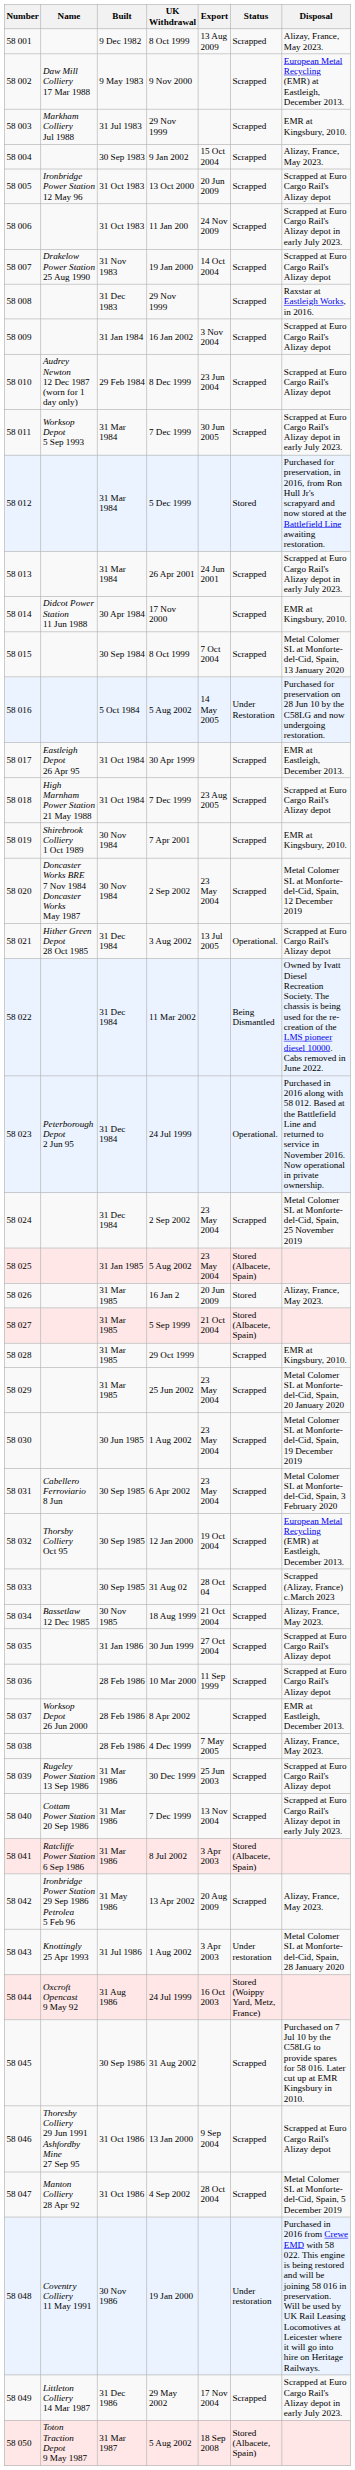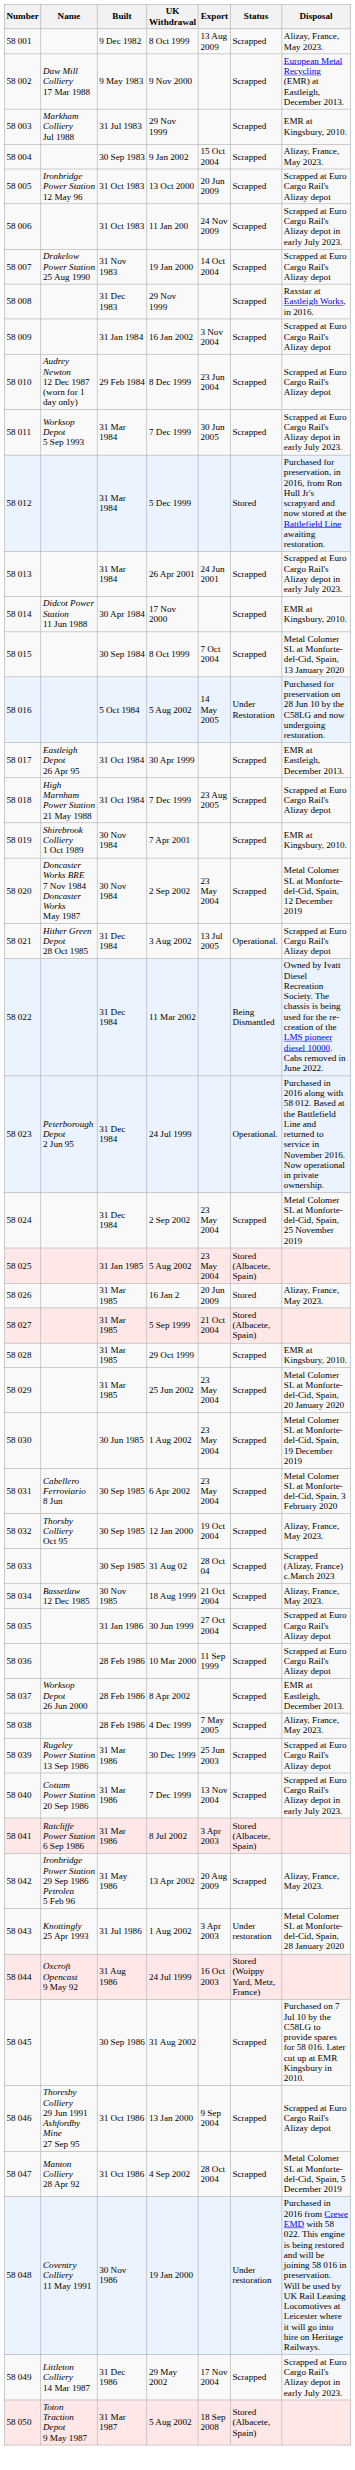 <table class="wikitable">
 <tr>
 <th>Number</th>
 <th>Name</th>
 <th>Built</th>
 <th>UK Withdrawal</th>
 <th>Export</th>
 <th>Status</th>
 <th>Disposal</th>
 </tr>
 <tr>
 <td>58 001</td>
 <td></td>
 <td style width= 80px>9 Dec 1982</td>
 <td>8 Oct 1999</td>
 <td>13 Aug 2009</td>
 <td>Scrapped</td>
 <td>Alizay, France, May 2023.</td>
 </tr>
 <tr>
 <td>58 002</td>
 <td><em>Daw Mill Colliery</em><br>17 Mar 1988</td>
 <td>9 May 1983</td>
 <td>9 Nov 2000</td>
 <td></td>
 <td>Scrapped</td>
 <td><a href='#'>European Metal Recycling</a> (EMR) at Eastleigh, December 2013.</td>
 </tr>
 <tr>
 <td>58 003</td>
 <td><em>Markham Colliery</em><br>Jul 1988</td>
 <td>31 Jul 1983</td>
 <td>29 Nov 1999</td>
 <td></td>
 <td>Scrapped</td>
 <td>EMR at Kingsbury, 2010.</td>
 </tr>
 <tr>
 <td>58 004</td>
 <td></td>
 <td>30 Sep 1983</td>
 <td>9 Jan 2002</td>
 <td>15 Oct 2004</td>
 <td>Scrapped</td>
 <td>Alizay, France, May 2023.</td>
 </tr>
 <tr>
 <td>58 005</td>
 <td><em>Ironbridge Power Station</em><br>12 May 96</td>
 <td>31 Oct 1983</td>
 <td>13 Oct 2000</td>
 <td>20 Jun 2009</td>
 <td>Scrapped</td>
 <td>Scrapped at Euro Cargo Rail's Alizay depot</td>
 </tr>
 <tr>
 <td>58 006</td>
 <td></td>
 <td>31 Oct 1983</td>
 <td>11 Jan 200</td>
 <td>24 Nov 2009</td>
 <td>Scrapped</td>
 <td>Scrapped at Euro Cargo Rail's Alizay depot in early July 2023.</td>
 </tr>
 <tr>
 <td>58 007</td>
 <td><em>Drakelow Power Station</em><br>25 Aug 1990</td>
 <td>31 Nov 1983</td>
 <td>19 Jan 2000</td>
 <td>14 Oct 2004</td>
 <td>Scrapped</td>
 <td>Scrapped at Euro Cargo Rail's Alizay depot</td>
 </tr>
 <tr>
 <td>58 008</td>
 <td></td>
 <td>31 Dec 1983</td>
 <td>29 Nov 1999</td>
 <td></td>
 <td>Scrapped</td>
 <td>Raxstar at <a href='#'>Eastleigh Works</a>, in 2016.</td>
 </tr>
 <tr>
 <td>58 009</td>
 <td></td>
 <td>31 Jan 1984</td>
 <td>16 Jan 2002</td>
 <td>3 Nov 2004</td>
 <td>Scrapped</td>
 <td>Scrapped at Euro Cargo Rail's Alizay depot</td>
 </tr>
 <tr>
 <td>58 010</td>
 <td><em>Audrey Newton</em><br>12 Dec 1987 (worn for 1 day only)</td>
 <td>29 Feb 1984</td>
 <td>8 Dec 1999</td>
 <td>23 Jun 2004</td>
 <td>Scrapped</td>
 <td>Scrapped at Euro Cargo Rail's Alizay depot</td>
 </tr>
 <tr>
 <td>58 011</td>
 <td><em>Worksop Depot</em><br>5 Sep 1993</td>
 <td>31 Mar 1984</td>
 <td>7 Dec 1999</td>
 <td>30 Jun 2005</td>
 <td>Scrapped</td>
 <td>Scrapped at Euro Cargo Rail's Alizay depot in early July 2023.</td>
 </tr>
 <tr bgcolor=#eaf3ff>
 <td>58 012</td>
 <td></td>
 <td>31 Mar 1984</td>
 <td>5 Dec 1999</td>
 <td></td>
 <td>Stored</td>
 <td>Purchased for preservation, in 2016, from Ron Hull Jr's scrapyard and now stored at the <a href='#'>Battlefield Line</a> awaiting restoration.</td>
 </tr>
 <tr>
 <td>58 013</td>
 <td></td>
 <td>31 Mar 1984</td>
 <td>26 Apr 2001</td>
 <td>24 Jun 2001</td>
 <td>Scrapped</td>
 <td>Scrapped at Euro Cargo Rail's Alizay depot in early July 2023.</td>
 </tr>
 <tr>
 <td>58 014</td>
 <td><em>Didcot Power Station</em><br>11 Jun 1988</td>
 <td>30 Apr 1984</td>
 <td>17 Nov 2000</td>
 <td></td>
 <td>Scrapped</td>
 <td>EMR at Kingsbury, 2010.</td>
 </tr>
 <tr>
 <td>58 015</td>
 <td></td>
 <td>30 Sep 1984</td>
 <td>8 Oct 1999</td>
 <td>7 Oct 2004</td>
 <td>Scrapped</td>
 <td>Metal Colomer SL at Monforte-del-Cid, Spain, 13 January 2020</td>
 </tr>
 <tr bgcolor=#eaf3ff>
 <td>58 016</td>
 <td></td>
 <td>5 Oct 1984</td>
 <td>5 Aug 2002</td>
 <td>14 May 2005</td>
 <td>Under Restoration</td>
 <td>Purchased for preservation on 28 Jun 10 by the C58LG and now undergoing restoration.</td>
 </tr>
 <tr>
 <td>58 017</td>
 <td><em>Eastleigh Depot</em><br>26 Apr 95</td>
 <td>31 Oct 1984</td>
 <td>30 Apr 1999</td>
 <td></td>
 <td>Scrapped</td>
 <td>EMR at Eastleigh, December 2013.</td>
 </tr>
 <tr>
 <td>58 018</td>
 <td><em>High Marnham Power Station</em><br>21 May 1988</td>
 <td>31 Oct 1984</td>
 <td>7 Dec 1999</td>
 <td>23 Aug 2005</td>
 <td>Scrapped</td>
 <td>Scrapped at Euro Cargo Rail's Alizay depot</td>
 </tr>
 <tr>
 <td>58 019</td>
 <td><em>Shirebrook Colliery</em><br>1 Oct 1989</td>
 <td>30 Nov 1984</td>
 <td>7 Apr 2001</td>
 <td></td>
 <td>Scrapped</td>
 <td>EMR at Kingsbury, 2010.</td>
 </tr>
 <tr>
 <td>58 020</td>
 <td><em>Doncaster Works BRE</em><br>7 Nov 1984<br><em>Doncaster Works</em><br>May 1987</td>
 <td>30 Nov 1984</td>
 <td>2 Sep 2002</td>
 <td>23 May 2004</td>
 <td>Scrapped</td>
 <td>Metal Colomer SL at Monforte-del-Cid, Spain, 12 December 2019</td>
 </tr>
 <tr>
 <td>58 021</td>
 <td><em>Hither Green Depot</em><br>28 Oct 1985</td>
 <td>31 Dec 1984</td>
 <td>3 Aug 2002</td>
 <td>13 Jul 2005</td>
 <td>Operational.</td>
 <td>Scrapped at Euro Cargo Rail's Alizay depot</td>
 </tr>
 <tr bgcolor=#eaf3ff>
 <td>58 022</td>
 <td></td>
 <td>31 Dec 1984</td>
 <td>11 Mar 2002</td>
 <td></td>
 <td>Being Dismantled</td>
 <td>Owned by Ivatt Diesel Recreation Society.  The chassis is being used for the re-creation of the <a href='#'>LMS pioneer diesel 10000</a>. Cabs removed in June 2022.</td>
 </tr>
 <tr bgcolor=#eaf3ff>
 <td>58 023</td>
 <td><em>Peterborough Depot</em><br>2 Jun 95</td>
 <td>31 Dec 1984</td>
 <td>24 Jul 1999</td>
 <td></td>
 <td>Operational.</td>
 <td>Purchased in 2016 along with 58 012. Based at the Battlefield Line and returned to service in November 2016. Now operational in private ownership.</td>
 </tr>
 <tr>
 <td>58 024</td>
 <td></td>
 <td>31 Dec 1984</td>
 <td>2 Sep 2002</td>
 <td>23 May 2004</td>
 <td>Scrapped</td>
 <td>Metal Colomer SL at Monforte-del-Cid, Spain, 25 November 2019</td>
 </tr>
 <tr bgcolor=#fee7e6>
 <td>58 025</td>
 <td></td>
 <td>31 Jan 1985</td>
 <td>5 Aug 2002</td>
 <td>23 May 2004</td>
 <td>Stored (Albacete, Spain)</td>
 <td></td>
 </tr>
 <tr>
 <td>58 026</td>
 <td></td>
 <td>31 Mar 1985</td>
 <td>16 Jan 2</td>
 <td>20 Jun 2009</td>
 <td>Stored</td>
 <td>Alizay, France, May 2023.</td>
 </tr>
 <tr bgcolor=#fee7e6>
 <td>58 027</td>
 <td></td>
 <td>31 Mar 1985</td>
 <td>5 Sep 1999</td>
 <td>21 Oct 2004</td>
 <td>Stored (Albacete, Spain)</td>
 <td></td>
 </tr>
 <tr>
 <td>58 028</td>
 <td></td>
 <td>31 Mar 1985</td>
 <td>29 Oct 1999</td>
 <td></td>
 <td>Scrapped</td>
 <td>EMR at Kingsbury, 2010.</td>
 </tr>
 <tr>
 <td>58 029</td>
 <td></td>
 <td>31 Mar 1985</td>
 <td>25 Jun 2002</td>
 <td>23 May 2004</td>
 <td>Scrapped</td>
 <td>Metal Colomer SL at Monforte-del-Cid, Spain, 20 January 2020</td>
 </tr>
 <tr>
 <td>58 030</td>
 <td></td>
 <td>30 Jun 1985</td>
 <td>1 Aug 2002</td>
 <td>23 May 2004</td>
 <td>Scrapped</td>
 <td>Metal Colomer SL at Monforte-del-Cid, Spain, 19 December 2019</td>
 </tr>
 <tr>
 <td>58 031</td>
 <td><em>Cabellero Ferroviario</em><br>8 Jun</td>
 <td>30 Sep 1985</td>
 <td>6 Apr 2002</td>
 <td>23 May 2004</td>
 <td>Scrapped</td>
 <td>Metal Colomer SL at Monforte-del-Cid, Spain, 3 February 2020</td>
 </tr>
 <tr>
 <td>58 032</td>
 <td><em>Thorsby Colliery</em><br>Oct 95</td>
 <td>30 Sep 1985</td>
 <td>12 Jan 2000</td>
 <td>19 Oct 2004</td>
 <td>Scrapped</td>
-<td><a href='#'>European Metal Recycling</a> (EMR) at Eastleigh, December 2013.</td>
+<td>Alizay, France, May 2023.</td>
 </tr>
 <tr>
 <td>58 033</td>
 <td></td>
 <td>30 Sep 1985</td>
 <td>31 Aug 02</td>
 <td>28 Oct 04</td>
 <td>Scrapped</td>
 <td>Scrapped (Alizay, France) c.March 2023</td>
 </tr>
 <tr>
 <td>58 034</td>
 <td><em>Bassetlaw</em><br>12 Dec 1985</td>
 <td>30 Nov 1985</td>
 <td>18 Aug 1999</td>
 <td>21 Oct 2004</td>
 <td>Scrapped</td>
 <td>Alizay, France, May 2023.</td>
 </tr>
 <tr>
 <td>58 035</td>
 <td></td>
 <td>31 Jan 1986</td>
 <td>30 Jun 1999</td>
 <td>27 Oct 2004</td>
 <td>Scrapped</td>
 <td>Scrapped at Euro Cargo Rail's Alizay depot</td>
 </tr>
 <tr>
 <td>58 036</td>
 <td></td>
 <td>28 Feb 1986</td>
 <td>10 Mar 2000</td>
 <td>11 Sep 1999</td>
 <td>Scrapped</td>
 <td>Scrapped at Euro Cargo Rail's Alizay depot</td>
 </tr>
 <tr>
 <td>58 037</td>
 <td><em>Worksop Depot</em><br>26 Jun 2000</td>
 <td>28 Feb 1986</td>
 <td>8 Apr 2002</td>
 <td></td>
 <td>Scrapped</td>
 <td>EMR at Eastleigh, December 2013.</td>
 </tr>
 <tr>
 <td>58 038</td>
 <td></td>
 <td>28 Feb 1986</td>
 <td>4 Dec 1999</td>
 <td>7 May 2005</td>
 <td>Scrapped</td>
 <td>Alizay, France, May 2023.</td>
 </tr>
 <tr>
 <td>58 039</td>
 <td><em>Rugeley Power Station</em><br>13 Sep 1986</td>
 <td>31 Mar 1986</td>
 <td>30 Dec 1999</td>
 <td>25 Jun 2003</td>
 <td>Scrapped</td>
 <td>Scrapped at Euro Cargo Rail's Alizay depot</td>
 </tr>
 <tr>
 <td>58 040</td>
 <td><em>Cottam Power Station</em><br>20 Sep 1986</td>
 <td>31 Mar 1986</td>
 <td>7 Dec 1999</td>
 <td>13 Nov 2004</td>
 <td>Scrapped</td>
 <td>Scrapped at Euro Cargo Rail's Alizay depot in early July 2023.</td>
 </tr>
 <tr bgcolor=#fee7e6>
 <td>58 041</td>
 <td><em>Ratcliffe Power Station</em><br>6 Sep 1986</td>
 <td>31 Mar 1986</td>
 <td>8 Jul 2002</td>
 <td>3 Apr 2003</td>
 <td>Stored (Albacete, Spain)</td>
 <td></td>
 </tr>
 <tr>
 <td>58 042</td>
 <td><em>Ironbridge Power Station</em><br>29 Sep 1986<br><em>Petrolea</em><br>5 Feb 96</td>
 <td>31 May 1986</td>
 <td>13 Apr 2002</td>
 <td>20 Aug 2009</td>
 <td>Scrapped</td>
 <td>Alizay, France, May 2023.</td>
 </tr>
 <tr>
 <td>58 043</td>
 <td><em>Knottingly</em><br>25 Apr 1993</td>
 <td>31 Jul 1986</td>
 <td>1 Aug 2002</td>
 <td>3 Apr 2003</td>
 <td>Under restoration</td>
 <td>Metal Colomer SL at Monforte-del-Cid, Spain, 28 January 2020</td>
 </tr>
 <tr bgcolor=#fee7e6>
 <td>58 044</td>
 <td><em>Oxcroft Opencast</em><br>9 May 92</td>
 <td>31 Aug 1986</td>
 <td>24 Jul 1999</td>
 <td>16 Oct 2003</td>
 <td>Stored (Woippy Yard, Metz, France)</td>
 <td></td>
 </tr>
 <tr>
 <td>58 045</td>
 <td></td>
 <td>30 Sep 1986</td>
 <td>31 Aug 2002</td>
 <td></td>
 <td>Scrapped</td>
 <td>Purchased on 7 Jul 10 by the C58LG to provide spares for 58 016. Later cut up at EMR Kingsbury in 2010.</td>
 </tr>
 <tr>
 <td>58 046</td>
 <td><em>Thoresby Colliery</em><br>29 Jun 1991<br> <em>Ashfordby Mine</em><br>27 Sep 95</td>
 <td>31 Oct 1986</td>
 <td>13 Jan 2000</td>
 <td>9 Sep 2004</td>
 <td>Scrapped</td>
 <td>Scrapped at Euro Cargo Rail's Alizay depot</td>
 </tr>
 <tr>
 <td>58 047</td>
 <td><em>Manton Colliery</em><br>28 Apr 92</td>
 <td>31 Oct 1986</td>
 <td>4 Sep 2002</td>
 <td>28 Oct 2004</td>
 <td>Scrapped</td>
 <td>Metal Colomer SL at Monforte-del-Cid, Spain, 5 December 2019</td>
 </tr>
 <tr bgcolor=#eaf3ff>
 <td>58 048</td>
 <td><em>Coventry Colliery</em><br>11 May 1991</td>
 <td>30 Nov 1986</td>
 <td>19 Jan 2000</td>
 <td></td>
 <td>Under restoration</td>
 <td>Purchased in 2016 from <a href='#'>Crewe EMD</a> with 58 022. This engine is being restored and will be joining 58 016 in preservation. Will be used by UK Rail Leasing Locomotives at Leicester where it will go into hire on Heritage Railways.</td>
 </tr>
 <tr>
 <td>58 049</td>
 <td><em>Littleton Colliery</em><br>14 Mar 1987</td>
 <td>31 Dec 1986</td>
 <td>29 May 2002</td>
 <td>17 Nov 2004</td>
 <td>Scrapped</td>
 <td>Scrapped at Euro Cargo Rail's Alizay depot in early July 2023.</td>
 </tr>
 <tr bgcolor=#fee7e6>
 <td>58 050</td>
 <td><em>Toton Traction Depot</em><br>9 May 1987</td>
 <td>31 Mar 1987</td>
 <td>5 Aug 2002</td>
 <td>18 Sep 2008</td>
 <td>Stored (Albacete, Spain)</td>
 <td></td>
 </tr>
 </table>
